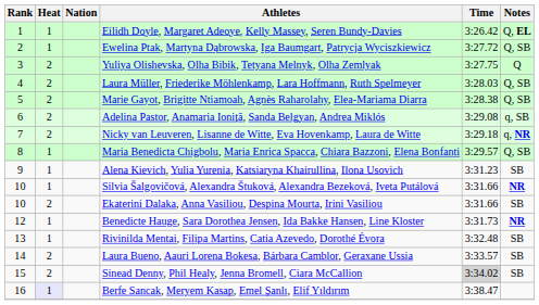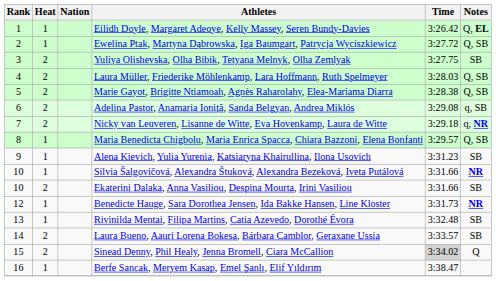 <table class="wikitable sortable" style="text-align:center">
 <tr>
 <th>Rank</th>
 <th>Heat</th>
 <th>Nation</th>
 <th>Athletes</th>
 <th>Time</th>
 <th>Notes</th>
 </tr>
 <tr bgcolor=ccffcc>
 <td>1</td>
 <td>1</td>
 <td align=left></td>
 <td align=left><a href='#'>Eilidh Doyle</a>, <a href='#'>Margaret Adeoye</a>, <a href='#'>Kelly Massey</a>, <a href='#'>Seren Bundy-Davies</a></td>
 <td>3:26.42</td>
 <td>Q, <strong>EL</strong></td>
 </tr>
 <tr bgcolor=ccffcc>
 <td>2</td>
 <td>1</td>
 <td align=left></td>
 <td align=left><a href='#'>Ewelina Ptak</a>, <a href='#'>Martyna Dąbrowska</a>, <a href='#'>Iga Baumgart</a>, <a href='#'>Patrycja Wyciszkiewicz</a></td>
 <td>3:27.72</td>
 <td>Q, SB</td>
 </tr>
 <tr bgcolor=ccffcc>
 <td>3</td>
 <td>2</td>
 <td align=left></td>
 <td align=left><a href='#'>Yuliya Olishevska</a>, <a href='#'>Olha Bibik</a>, <a href='#'>Tetyana Melnyk</a>, <a href='#'>Olha Zemlyak</a></td>
 <td>3:27.75</td>
-<td>Q</td>
+<td>SB</td>
 </tr>
 <tr bgcolor=ccffcc>
 <td>4</td>
 <td>2</td>
 <td align=left></td>
 <td align=left><a href='#'>Laura Müller</a>, <a href='#'>Friederike Möhlenkamp</a>, <a href='#'>Lara Hoffmann</a>, <a href='#'>Ruth Spelmeyer</a></td>
 <td>3:28.03</td>
 <td>Q, SB</td>
 </tr>
 <tr bgcolor=ccffcc>
 <td>5</td>
 <td>2</td>
 <td align=left></td>
 <td align=left><a href='#'>Marie Gayot</a>, <a href='#'>Brigitte Ntiamoah</a>, <a href='#'>Agnès Raharolahy</a>, <a href='#'>Elea-Mariama Diarra</a></td>
 <td>3:28.38</td>
 <td>Q, SB</td>
 </tr>
 <tr bgcolor=ddffdd>
 <td>6</td>
 <td>2</td>
 <td align=left></td>
 <td align=left><a href='#'>Adelina Pastor</a>, <a href='#'>Anamaria Ioniță</a>, <a href='#'>Sanda Belgyan</a>, <a href='#'>Andrea Miklós</a></td>
 <td>3:29.08</td>
 <td>q, SB</td>
 </tr>
 <tr bgcolor=ddffdd>
 <td>7</td>
 <td>2</td>
 <td align=left></td>
 <td align=left><a href='#'>Nicky van Leuveren</a>, <a href='#'>Lisanne de Witte</a>, <a href='#'>Eva Hovenkamp</a>, <a href='#'>Laura de Witte</a></td>
 <td>3:29.18</td>
 <td>q, <strong><a href='#'>NR</a></strong></td>
 </tr>
 <tr bgcolor=ccffcc>
 <td>8</td>
 <td>1</td>
 <td align=left></td>
 <td align=left><a href='#'>Maria Benedicta Chigbolu</a>, <a href='#'>Maria Enrica Spacca</a>, <a href='#'>Chiara Bazzoni</a>, <a href='#'>Elena Bonfanti</a></td>
 <td>3:29.57</td>
 <td>Q, SB</td>
 </tr>
 <tr>
 <td>9</td>
 <td>1</td>
 <td align=left></td>
 <td align=left><a href='#'>Alena Kievich</a>, <a href='#'>Yulia Yurenia</a>, <a href='#'>Katsiaryna Khairullina</a>, <a href='#'>Ilona Usovich</a></td>
 <td>3:31.23</td>
 <td>SB</td>
 </tr>
 <tr>
 <td>10</td>
 <td>1</td>
 <td align=left></td>
 <td align=left><a href='#'>Silvia Šalgovičová</a>, <a href='#'>Alexandra Štuková</a>, <a href='#'>Alexandra Bezeková</a>, <a href='#'>Iveta Putálová</a></td>
 <td>3:31.66</td>
 <td><strong><a href='#'>NR</a></strong></td>
 </tr>
 <tr>
 <td>10</td>
 <td>2</td>
 <td align=left></td>
 <td align=left><a href='#'>Ekaterini Dalaka</a>, <a href='#'>Anna Vasiliou</a>, <a href='#'>Despina Mourta</a>, <a href='#'>Irini Vasiliou</a></td>
 <td>3:31.66</td>
 <td>SB</td>
 </tr>
 <tr>
 <td>12</td>
 <td>1</td>
 <td align=left></td>
 <td align=left><a href='#'>Benedicte Hauge</a>, <a href='#'>Sara Dorothea Jensen</a>, <a href='#'>Ida Bakke Hansen</a>, <a href='#'>Line Kloster</a></td>
 <td>3:31.73</td>
 <td><strong><a href='#'>NR</a></strong></td>
 </tr>
 <tr>
 <td>13</td>
 <td>1</td>
 <td align=left></td>
 <td align=left><a href='#'>Rivinilda Mentai</a>, <a href='#'>Filipa Martins</a>, <a href='#'>Catia Azevedo</a>, <a href='#'>Dorothé Évora</a></td>
 <td>3:32.48</td>
 <td>SB</td>
 </tr>
 <tr>
 <td>14</td>
 <td>2</td>
 <td align=left></td>
 <td align=left><a href='#'>Laura Bueno</a>, <a href='#'>Aauri Lorena Bokesa</a>, <a href='#'>Bárbara Camblor</a>, <a href='#'>Geraxane Ussia</a></td>
 <td>3:33.57</td>
 <td>SB</td>
 </tr>
 <tr>
 <td>15</td>
 <td>2</td>
 <td align=left></td>
 <td align=left><a href='#'>Sinead Denny</a>, <a href='#'>Phil Healy</a>, <a href='#'>Jenna Bromell</a>, <a href='#'>Ciara McCallion</a></td>
 <td style="background: lightgrey;">3:34.02</td>
-<td>SB</td>
+<td>Q</td>
 </tr>
 <tr>
 <td>16</td>
-<td style="background: lavender;">1</td>
+<td>1</td>
 <td align=left></td>
 <td align=left><a href='#'>Berfe Sancak</a>, <a href='#'>Meryem Kasap</a>, <a href='#'>Emel Şanlı</a>, <a href='#'>Elif Yıldırım</a></td>
 <td>3:38.47</td>
 <td></td>
 </tr>
 <tr>
 </tr>
 </table>
